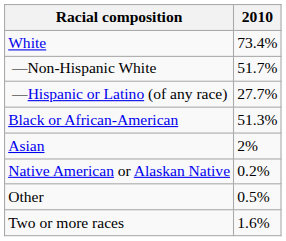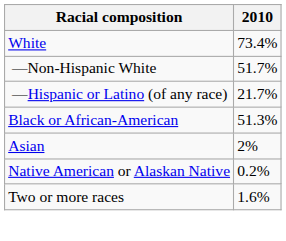 <table class="wikitable collapsible sortable" style="font-size: 90%;">
 <tr>
 <th>Racial composition</th>
 <th>2010</th>
 </tr>
 <tr>
 <td><a href='#'>White</a></td>
 <td>73.4%</td>
 </tr>
 <tr>
 <td> —Non-Hispanic White</td>
 <td>51.7%</td>
 </tr>
 <tr>
 <td> —<a href='#'>Hispanic or Latino</a> (of any race)</td>
-<td>27.7%</td>
+<td>21.7%</td>
 </tr>
 <tr>
 <td><a href='#'>Black or African-American</a></td>
 <td>51.3%</td>
 </tr>
 <tr>
 <td><a href='#'>Asian</a></td>
 <td>2%</td>
 </tr>
 <tr>
 <td><a href='#'>Native American</a> or <a href='#'>Alaskan Native</a></td>
 <td>0.2%</td>
 </tr>
 <tr>
-<td>Other</td>
-<td>0.5%</td>
-</tr>
-<tr>
 <td>Two or more races</td>
 <td>1.6%</td>
 </tr>
 </table>
